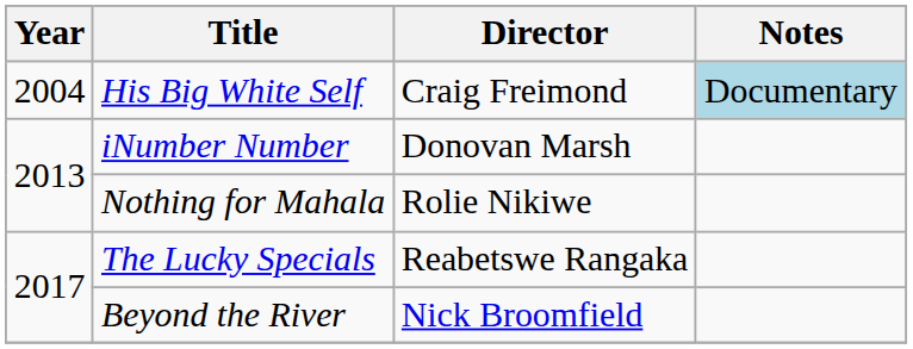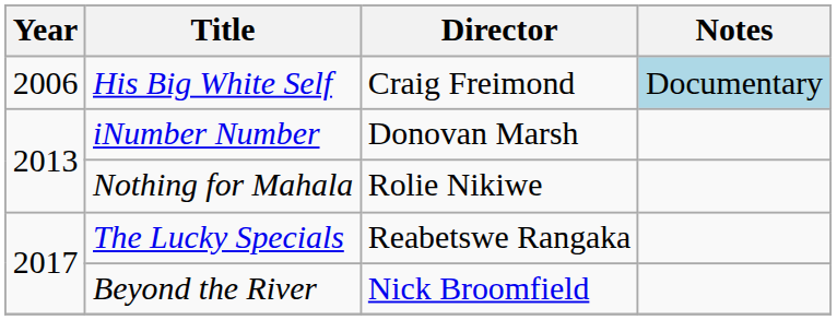 <table class="wikitable">
 <tr style="background:#ccc; text-align:center;">
 <th>Year</th>
 <th>Title</th>
 <th>Director</th>
 <th>Notes</th>
 </tr>
 <tr>
-<td>2004</td>
+<td>2006</td>
 <td><em><a href='#'>His Big White Self</a></em></td>
 <td>Craig Freimond</td>
 <td style="background: lightblue;">Documentary</td>
 </tr>
 <tr>
 <td rowspan="2">2013</td>
 <td><em><a href='#'>iNumber Number</a></em></td>
 <td>Donovan Marsh</td>
 <td></td>
 </tr>
 <tr>
 <td><em>Nothing for Mahala</em></td>
 <td>Rolie Nikiwe</td>
 <td></td>
 </tr>
 <tr>
 <td rowspan="2">2017</td>
 <td><em><a href='#'>The Lucky Specials</a></em></td>
 <td>Reabetswe Rangaka</td>
 <td></td>
 </tr>
 <tr>
 <td><em>Beyond the River</em></td>
 <td><a href='#'>Nick Broomfield</a></td>
 <td></td>
 </tr>
 <tr>
 </tr>
 </table>
